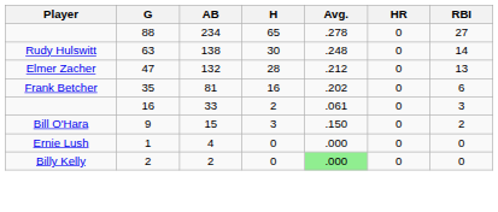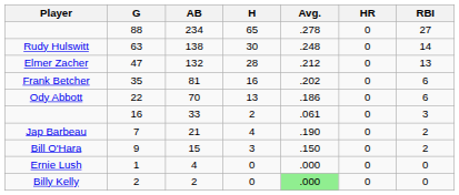 <table class="wikitable sortable">
 <tr>
 <th bgcolor="#DDDDFF" width="16%">Player</th>
 <th bgcolor="#DDDDFF" width="9%">G</th>
 <th bgcolor="#DDDDFF" width="9%">AB</th>
 <th bgcolor="#DDDDFF" width="9%">H</th>
 <th bgcolor="#DDDDFF" width="9%">Avg.</th>
 <th bgcolor="#DDDDFF" width="9%">HR</th>
 <th bgcolor="#DDDDFF" width="9%">RBI</th>
 </tr>
 <tr align="center">
 <td></td>
 <td>88</td>
 <td>234</td>
 <td>65</td>
 <td>.278</td>
 <td>0</td>
 <td>27</td>
 </tr>
 <tr align="center">
 <td><a href='#'>Rudy Hulswitt</a></td>
 <td>63</td>
 <td>138</td>
 <td>30</td>
 <td>.248</td>
 <td>0</td>
 <td>14</td>
 </tr>
 <tr align=center>
 <td><a href='#'>Elmer Zacher</a></td>
 <td>47</td>
 <td>132</td>
 <td>28</td>
 <td>.212</td>
 <td>0</td>
 <td>13</td>
 </tr>
 <tr align=center>
 <td><a href='#'>Frank Betcher</a></td>
 <td>35</td>
 <td>81</td>
 <td>16</td>
 <td>.202</td>
 <td>0</td>
 <td>6</td>
 </tr>
 <tr align=center>
+<td><a href='#'>Ody Abbott</a></td>
+<td>22</td>
+<td>70</td>
+<td>13</td>
+<td>.186</td>
+<td>0</td>
+<td>6</td>
+</tr>
+<tr align=center>
 <td></td>
 <td>16</td>
 <td>33</td>
 <td>2</td>
 <td>.061</td>
 <td>0</td>
 <td>3</td>
+</tr>
+<tr align="center">
+<td><a href='#'>Jap Barbeau</a></td>
+<td>7</td>
+<td>21</td>
+<td>4</td>
+<td>.190</td>
+<td>0</td>
+<td>2</td>
 </tr>
 <tr align=center>
 <td><a href='#'>Bill O'Hara</a></td>
 <td>9</td>
 <td>15</td>
 <td>3</td>
 <td>.150</td>
 <td>0</td>
 <td>2</td>
 </tr>
 <tr align=center>
 <td><a href='#'>Ernie Lush</a></td>
 <td>1</td>
 <td>4</td>
 <td>0</td>
 <td>.000</td>
 <td>0</td>
 <td>0</td>
 </tr>
 <tr align=center>
 <td><a href='#'>Billy Kelly</a></td>
 <td>2</td>
 <td>2</td>
 <td>0</td>
 <td style="background: lightgreen;">.000</td>
 <td>0</td>
 <td>0</td>
 </tr>
 </table>
